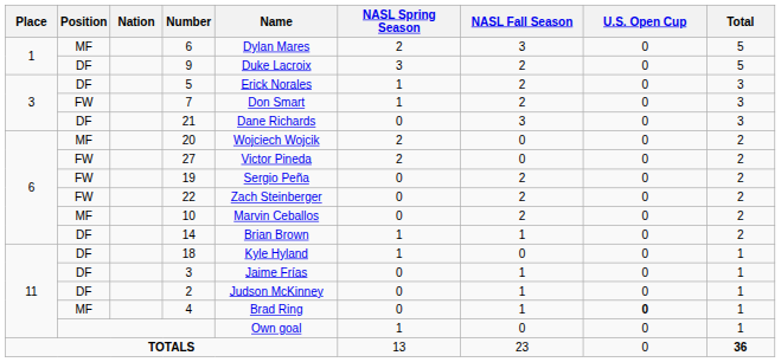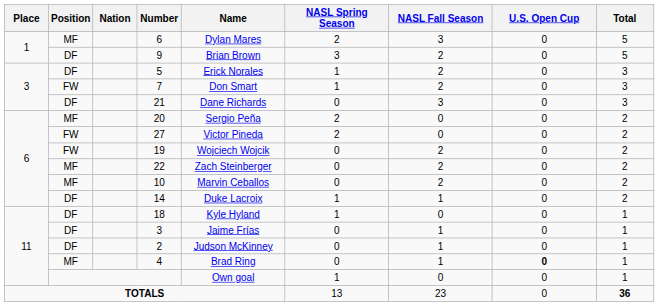 <table class="wikitable" style="font-size: 95%; text-align: center;">
 <tr>
 <th width=60>Place</th>
 <th width=60>Position</th>
 <th width=60>Nation</th>
 <th width=60>Number</th>
 <th width=150>Name</th>
 <th width=150><a href='#'>NASL Spring Season</a></th>
 <th width=150><a href='#'>NASL Fall Season</a></th>
 <th width=150><a href='#'>U.S. Open Cup</a></th>
 <th width=80>Total</th>
 </tr>
 <tr>
 <td rowspan="2">1</td>
 <td>MF</td>
 <td></td>
 <td>6</td>
 <td><a href='#'>Dylan Mares</a></td>
 <td>2</td>
 <td>3</td>
 <td>0</td>
 <td>5</td>
 </tr>
 <tr>
 <td>DF</td>
 <td></td>
 <td>9</td>
-<td><a href='#'>Duke Lacroix</a></td>
+<td><a href='#'>Brian Brown</a></td>
 <td>3</td>
 <td>2</td>
 <td>0</td>
 <td>5</td>
 </tr>
 <tr>
 <td rowspan="3">3</td>
 <td>DF</td>
 <td></td>
 <td>5</td>
 <td><a href='#'>Erick Norales</a></td>
 <td>1</td>
 <td>2</td>
 <td>0</td>
 <td>3</td>
 </tr>
 <tr>
 <td>FW</td>
 <td></td>
 <td>7</td>
 <td><a href='#'>Don Smart</a></td>
 <td>1</td>
 <td>2</td>
 <td>0</td>
 <td>3</td>
 </tr>
 <tr>
 <td>DF</td>
 <td></td>
 <td>21</td>
 <td><a href='#'>Dane Richards</a></td>
 <td>0</td>
 <td>3</td>
 <td>0</td>
 <td>3</td>
 </tr>
 <tr>
 <td rowspan="6">6</td>
 <td>MF</td>
 <td></td>
 <td>20</td>
-<td><a href='#'>Wojciech Wojcik</a></td>
+<td><a href='#'>Sergio Peña</a></td>
 <td>2</td>
 <td>0</td>
 <td>0</td>
 <td>2</td>
 </tr>
 <tr>
 <td>FW</td>
 <td></td>
 <td>27</td>
 <td><a href='#'>Victor Pineda</a></td>
 <td>2</td>
 <td>0</td>
 <td>0</td>
 <td>2</td>
 </tr>
 <tr>
 <td>FW</td>
 <td></td>
 <td>19</td>
-<td><a href='#'>Sergio Peña</a></td>
+<td><a href='#'>Wojciech Wojcik</a></td>
 <td>0</td>
 <td>2</td>
 <td>0</td>
 <td>2</td>
 </tr>
 <tr>
-<td>FW</td>
+<td>MF</td>
 <td></td>
 <td>22</td>
 <td><a href='#'>Zach Steinberger</a></td>
 <td>0</td>
 <td>2</td>
 <td>0</td>
 <td>2</td>
 </tr>
 <tr>
 <td>MF</td>
 <td></td>
 <td>10</td>
 <td><a href='#'>Marvin Ceballos</a></td>
 <td>0</td>
 <td>2</td>
 <td>0</td>
 <td>2</td>
 </tr>
 <tr>
 <td>DF</td>
 <td></td>
 <td>14</td>
-<td><a href='#'>Brian Brown</a></td>
+<td><a href='#'>Duke Lacroix</a></td>
 <td>1</td>
 <td>1</td>
 <td>0</td>
 <td>2</td>
 </tr>
 <tr>
 <td rowspan="5">11</td>
 <td>DF</td>
 <td></td>
 <td>18</td>
 <td><a href='#'>Kyle Hyland</a></td>
 <td>1</td>
 <td>0</td>
 <td>0</td>
 <td>1</td>
 </tr>
 <tr>
 <td>DF</td>
 <td></td>
 <td>3</td>
 <td><a href='#'>Jaime Frías</a></td>
 <td>0</td>
 <td>1</td>
 <td>0</td>
 <td>1</td>
 </tr>
 <tr>
 <td>DF</td>
 <td></td>
 <td>2</td>
 <td><a href='#'>Judson McKinney</a></td>
 <td>0</td>
 <td>1</td>
 <td>0</td>
 <td>1</td>
 </tr>
 <tr>
 <td>MF</td>
 <td></td>
 <td>4</td>
 <td><a href='#'>Brad Ring</a></td>
 <td>0</td>
 <td>1</td>
 <td><strong>0</strong></td>
 <td>1</td>
 </tr>
 <tr>
 <td colspan="3"></td>
 <td><a href='#'>Own goal</a></td>
 <td>1</td>
 <td>0</td>
 <td>0</td>
 <td>1</td>
 </tr>
 <tr>
 <td colspan="5"><strong>TOTALS</strong></td>
 <td>13</td>
 <td>23</td>
 <td>0</td>
 <td><strong>36</strong></td>
 </tr>
 </table>
